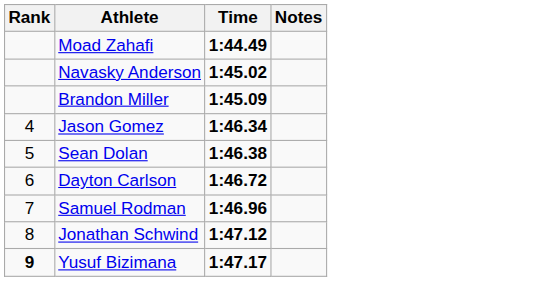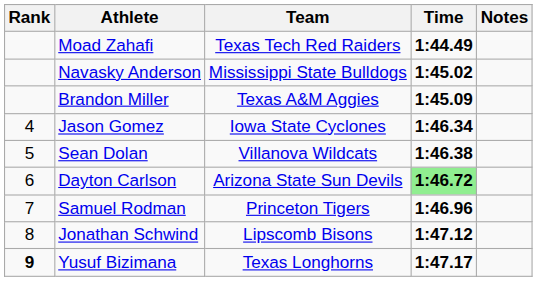 <table class="wikitable sortable" style="text-align:center">
 <tr>
 <th>Rank</th>
 <th>Athlete</th>
+<th>Team</th>
 <th>Time</th>
 <th>Notes</th>
 </tr>
 <tr>
 <td></td>
 <td align="left"> <a href='#'>Moad Zahafi</a></td>
+<td><a href='#'>Texas Tech Red Raiders</a></td>
 <td><strong>1:44.49</strong></td>
 <td></td>
 </tr>
 <tr>
 <td></td>
 <td align="left"> <a href='#'>Navasky Anderson</a></td>
+<td><a href='#'>Mississippi State Bulldogs</a></td>
 <td><strong>1:45.02</strong></td>
 <td></td>
 </tr>
 <tr>
 <td></td>
 <td align="left"> <a href='#'>Brandon Miller</a></td>
+<td><a href='#'>Texas A&M Aggies</a></td>
 <td><strong>1:45.09</strong></td>
 <td></td>
 </tr>
 <tr>
 <td>4</td>
 <td align=left> <a href='#'>Jason Gomez</a></td>
+<td><a href='#'>Iowa State Cyclones</a></td>
 <td><strong>1:46.34</strong></td>
 <td></td>
 </tr>
 <tr>
 <td>5</td>
 <td align=left> <a href='#'>Sean Dolan</a></td>
+<td><a href='#'>Villanova Wildcats</a></td>
 <td><strong>1:46.38</strong></td>
 <td></td>
 </tr>
 <tr>
 <td>6</td>
 <td align=left> <a href='#'>Dayton Carlson</a></td>
-<td><strong>1:46.72</strong></td>
+<td><a href='#'>Arizona State Sun Devils</a></td>
+<td style="background: lightgreen;"><strong>1:46.72</strong></td>
 <td></td>
 </tr>
 <tr>
 <td>7</td>
 <td align=left> <a href='#'>Samuel Rodman</a></td>
+<td><a href='#'>Princeton Tigers</a></td>
 <td><strong>1:46.96</strong></td>
 <td></td>
 </tr>
 <tr>
 <td>8</td>
 <td align=left> <a href='#'>Jonathan Schwind</a></td>
+<td><a href='#'>Lipscomb Bisons</a></td>
 <td><strong>1:47.12</strong></td>
 <td></td>
 </tr>
 <tr>
 <td><strong>9</strong></td>
 <td align=left> <a href='#'>Yusuf Bizimana</a></td>
+<td><a href='#'>Texas Longhorns</a></td>
 <td><strong>1:47.17</strong></td>
 <td></td>
 </tr>
 </table>
